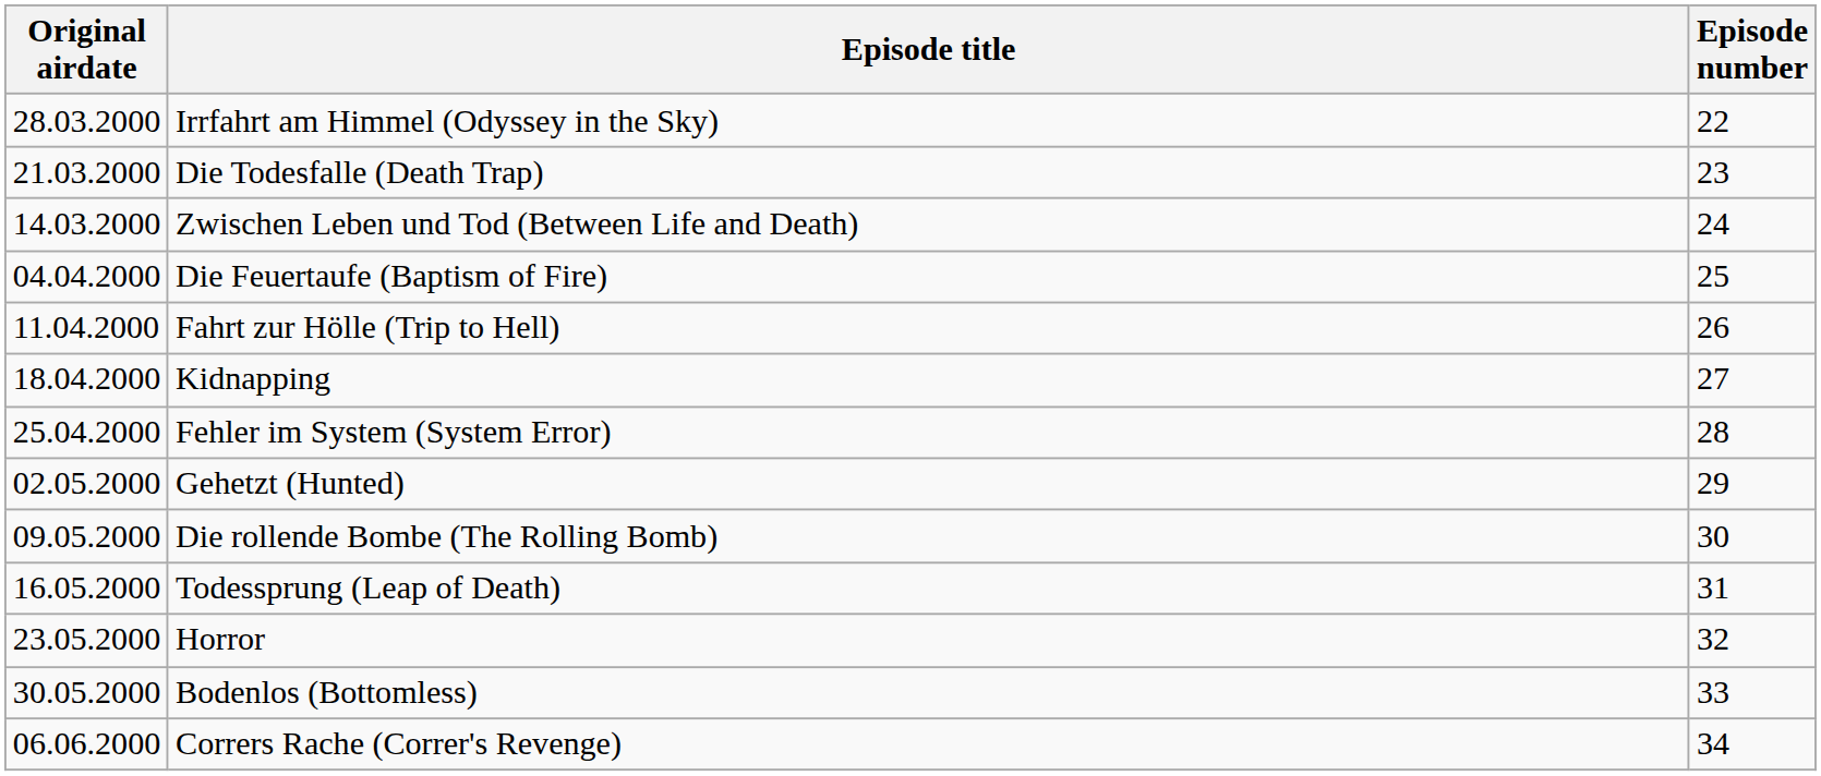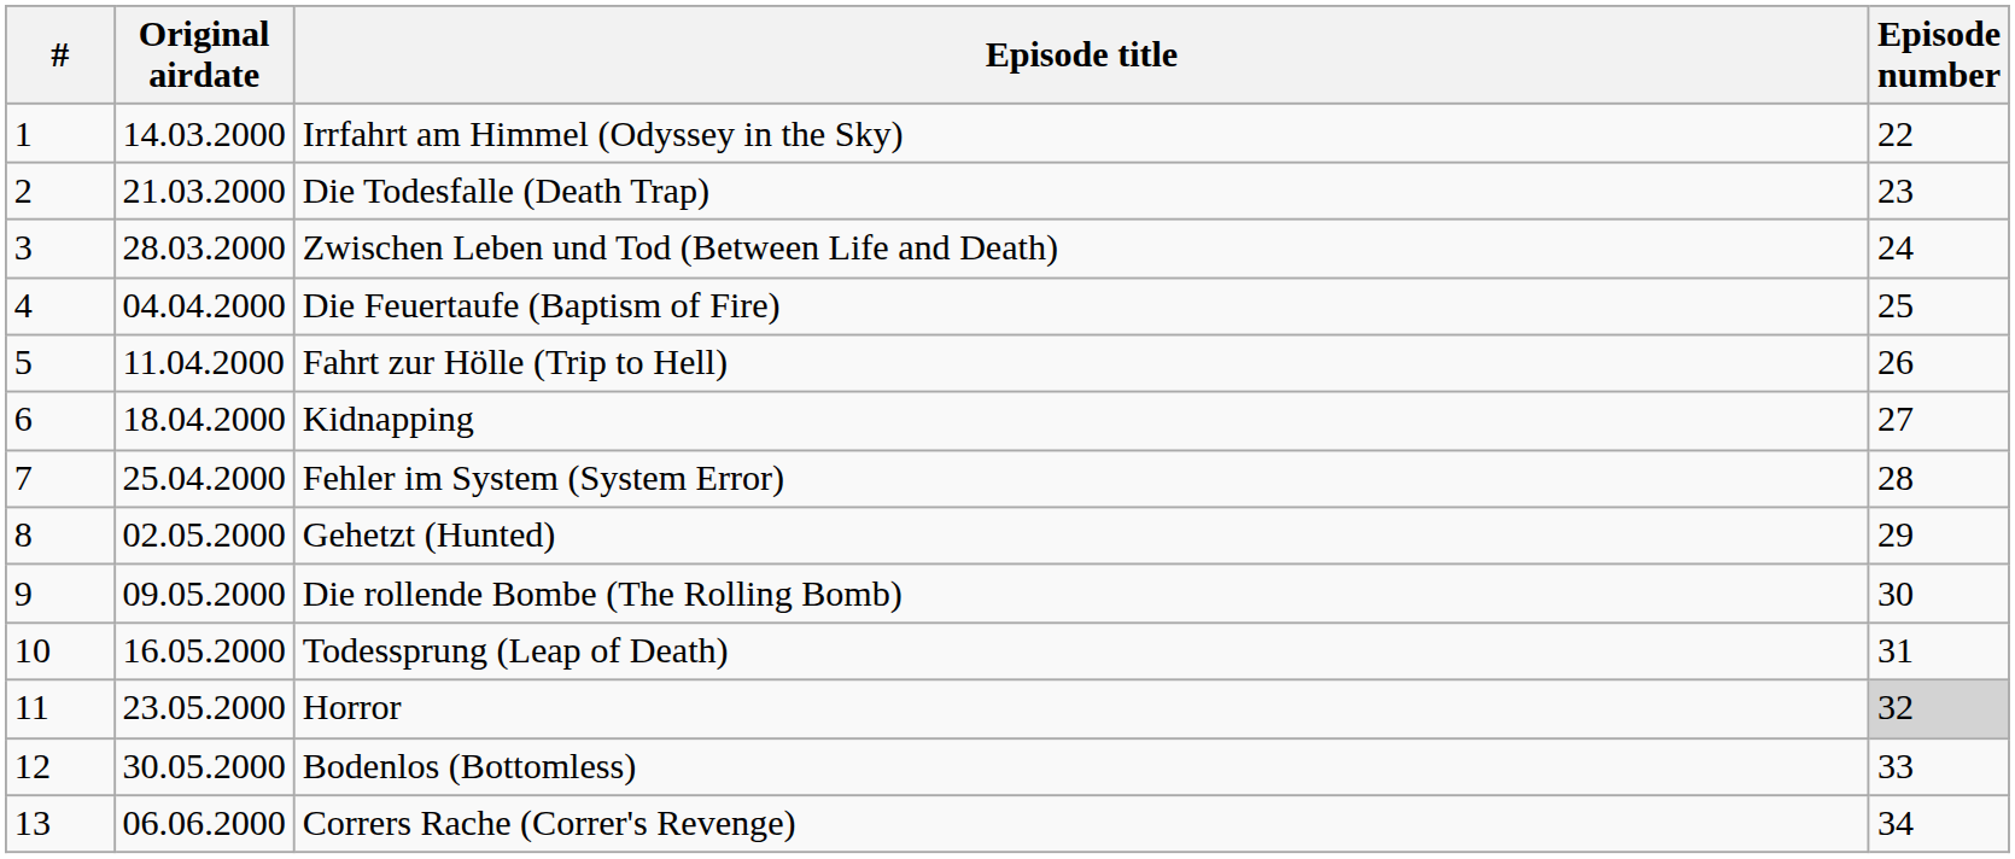 <table class="wikitable"  width="100%">
 <tr>
+<th>#</th>
 <th width="10px">Original airdate</th>
 <th>Episode title</th>
 <th width="10px">Episode number</th>
 </tr>
 <tr>
-<td>28.03.2000</td>
+<td>1</td>
+<td>14.03.2000</td>
 <td>Irrfahrt am Himmel (Odyssey in the Sky)</td>
 <td>22</td>
 </tr>
 <tr>
+<td>2</td>
 <td>21.03.2000</td>
 <td>Die Todesfalle (Death Trap)</td>
 <td>23</td>
 </tr>
 <tr>
-<td>14.03.2000</td>
+<td>3</td>
+<td>28.03.2000</td>
 <td>Zwischen Leben und Tod (Between Life and Death)</td>
 <td>24</td>
 </tr>
 <tr>
+<td>4</td>
 <td>04.04.2000</td>
 <td>Die Feuertaufe (Baptism of Fire)</td>
 <td>25</td>
 </tr>
 <tr>
+<td>5</td>
 <td>11.04.2000</td>
 <td>Fahrt zur Hölle (Trip to Hell)</td>
 <td>26</td>
 </tr>
 <tr>
+<td>6</td>
 <td>18.04.2000</td>
 <td>Kidnapping</td>
 <td>27</td>
 </tr>
 <tr>
+<td>7</td>
 <td>25.04.2000</td>
 <td>Fehler im System (System Error)</td>
 <td>28</td>
 </tr>
 <tr>
+<td>8</td>
 <td>02.05.2000</td>
 <td>Gehetzt (Hunted)</td>
 <td>29</td>
 </tr>
 <tr>
+<td>9</td>
 <td>09.05.2000</td>
 <td>Die rollende Bombe (The Rolling Bomb)</td>
 <td>30</td>
 </tr>
 <tr>
+<td>10</td>
 <td>16.05.2000</td>
 <td>Todessprung (Leap of Death)</td>
 <td>31</td>
 </tr>
 <tr>
+<td>11</td>
 <td>23.05.2000</td>
 <td>Horror</td>
-<td>32</td>
+<td style="background: lightgrey;">32</td>
 </tr>
 <tr>
+<td>12</td>
 <td>30.05.2000</td>
 <td>Bodenlos (Bottomless)</td>
 <td>33</td>
 </tr>
 <tr>
+<td>13</td>
 <td>06.06.2000</td>
 <td>Corrers Rache (Correr's Revenge)</td>
 <td>34</td>
 </tr>
 </table>
